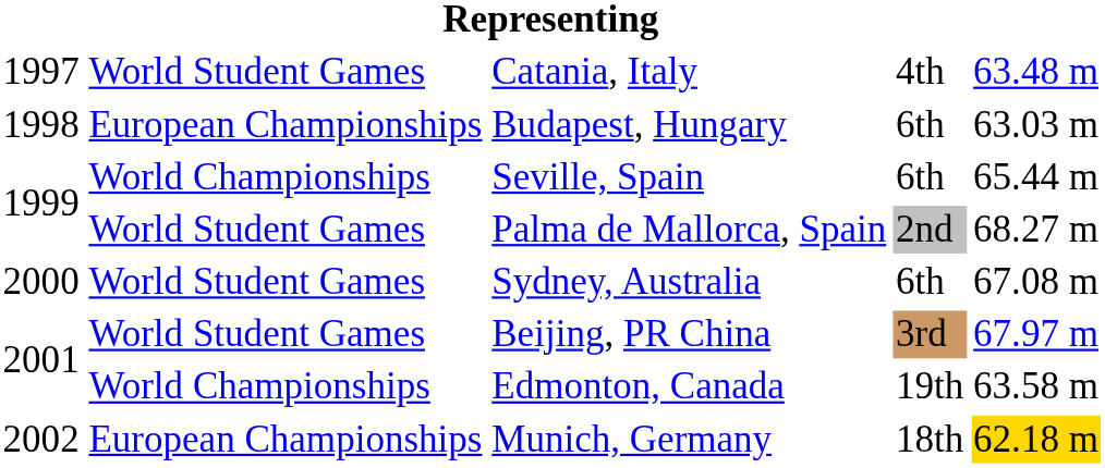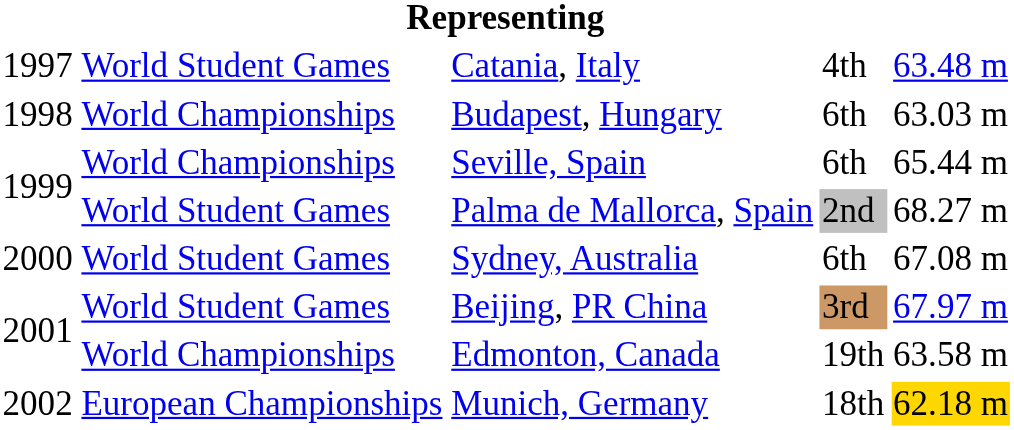 <table>
 <tr>
 <th colspan="5">Representing </th>
 </tr>
 <tr>
 <td>1997</td>
 <td><a href='#'>World Student Games</a></td>
 <td><a href='#'>Catania</a>, <a href='#'>Italy</a></td>
 <td>4th</td>
 <td><a href='#'>63.48 m</a></td>
 </tr>
 <tr>
 <td>1998</td>
-<td><a href='#'>European Championships</a></td>
+<td><a href='#'>World Championships</a></td>
 <td><a href='#'>Budapest</a>, <a href='#'>Hungary</a></td>
 <td>6th</td>
 <td>63.03 m</td>
 </tr>
 <tr>
 <td rowspan=2>1999</td>
 <td><a href='#'>World Championships</a></td>
 <td><a href='#'>Seville, Spain</a></td>
 <td>6th</td>
 <td>65.44 m</td>
 </tr>
 <tr>
 <td><a href='#'>World Student Games</a></td>
 <td><a href='#'>Palma de Mallorca</a>, <a href='#'>Spain</a></td>
 <td bgcolor="silver">2nd</td>
 <td>68.27 m</td>
 </tr>
 <tr>
 <td>2000</td>
 <td><a href='#'>World Student Games</a></td>
 <td><a href='#'>Sydney, Australia</a></td>
 <td>6th</td>
 <td>67.08 m</td>
 </tr>
 <tr>
 <td rowspan=2>2001</td>
 <td><a href='#'>World Student Games</a></td>
 <td><a href='#'>Beijing</a>, <a href='#'>PR China</a></td>
 <td bgcolor="cc9966">3rd</td>
 <td><a href='#'>67.97 m</a></td>
 </tr>
 <tr>
 <td><a href='#'>World Championships</a></td>
 <td><a href='#'>Edmonton, Canada</a></td>
 <td>19th</td>
 <td>63.58 m</td>
 </tr>
 <tr>
 <td>2002</td>
 <td><a href='#'>European Championships</a></td>
 <td><a href='#'>Munich, Germany</a></td>
 <td>18th</td>
 <td style="background: gold;">62.18 m</td>
 </tr>
 </table>
